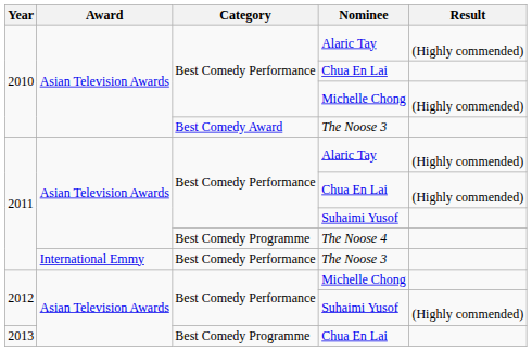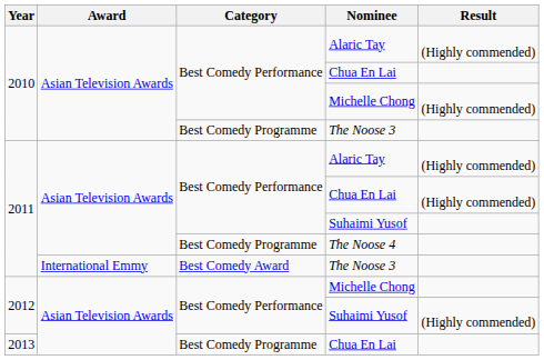 <table class="wikitable">
 <tr>
 <th>Year</th>
 <th>Award</th>
 <th>Category</th>
 <th>Nominee</th>
 <th>Result</th>
 </tr>
 <tr>
 <td rowspan="4">2010</td>
 <td rowspan="4"><a href='#'>Asian Television Awards</a></td>
 <td rowspan="3">Best Comedy Performance</td>
 <td><a href='#'>Alaric Tay</a></td>
 <td> <br>(Highly commended)</td>
 </tr>
 <tr>
 <td><a href='#'>Chua En Lai</a></td>
 <td></td>
 </tr>
 <tr>
 <td><a href='#'>Michelle Chong</a></td>
 <td> <br>(Highly commended)</td>
 </tr>
 <tr>
-<td><a href='#'>Best Comedy Award</a></td>
+<td>Best Comedy Programme</td>
 <td><em>The Noose 3</em></td>
 <td></td>
 </tr>
 <tr>
 <td rowspan="5">2011</td>
 <td rowspan="4"><a href='#'>Asian Television Awards</a></td>
 <td rowspan="3">Best Comedy Performance</td>
 <td><a href='#'>Alaric Tay</a></td>
 <td> <br>(Highly commended)</td>
 </tr>
 <tr>
 <td><a href='#'>Chua En Lai</a></td>
 <td> <br>(Highly commended)</td>
 </tr>
 <tr>
 <td><a href='#'>Suhaimi Yusof</a></td>
 <td></td>
 </tr>
 <tr>
 <td>Best Comedy Programme</td>
 <td><em>The Noose 4</em></td>
 <td></td>
 </tr>
 <tr>
 <td><a href='#'>International Emmy</a></td>
-<td>Best Comedy Performance</td>
+<td><a href='#'>Best Comedy Award</a></td>
 <td><em>The Noose 3</em></td>
 <td></td>
 </tr>
 <tr>
 <td rowspan="2">2012</td>
 <td rowspan="3"><a href='#'>Asian Television Awards</a></td>
 <td rowspan="2">Best Comedy Performance</td>
 <td><a href='#'>Michelle Chong</a></td>
 <td></td>
 </tr>
 <tr>
 <td><a href='#'>Suhaimi Yusof</a></td>
 <td> <br>(Highly commended)</td>
 </tr>
 <tr>
 <td>2013</td>
 <td>Best Comedy Programme</td>
 <td><a href='#'>Chua En Lai</a></td>
 <td></td>
 </tr>
 </table>
